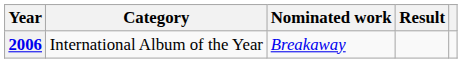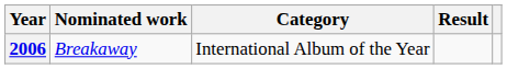 <table class="wikitable plainrowheaders">
 <tr>
 <th>Year</th>
+<th>Nominated work</th>
 <th>Category</th>
-<th>Nominated work</th>
 <th>Result</th>
 <th></th>
 </tr>
 <tr>
 <th scope="row"><a href='#'>2006</a></th>
+<td><em><a href='#'>Breakaway</a></em></td>
 <td>International Album of the Year</td>
-<td><em><a href='#'>Breakaway</a></em></td>
 <td></td>
 <td align="center"></td>
 </tr>
 </table>
